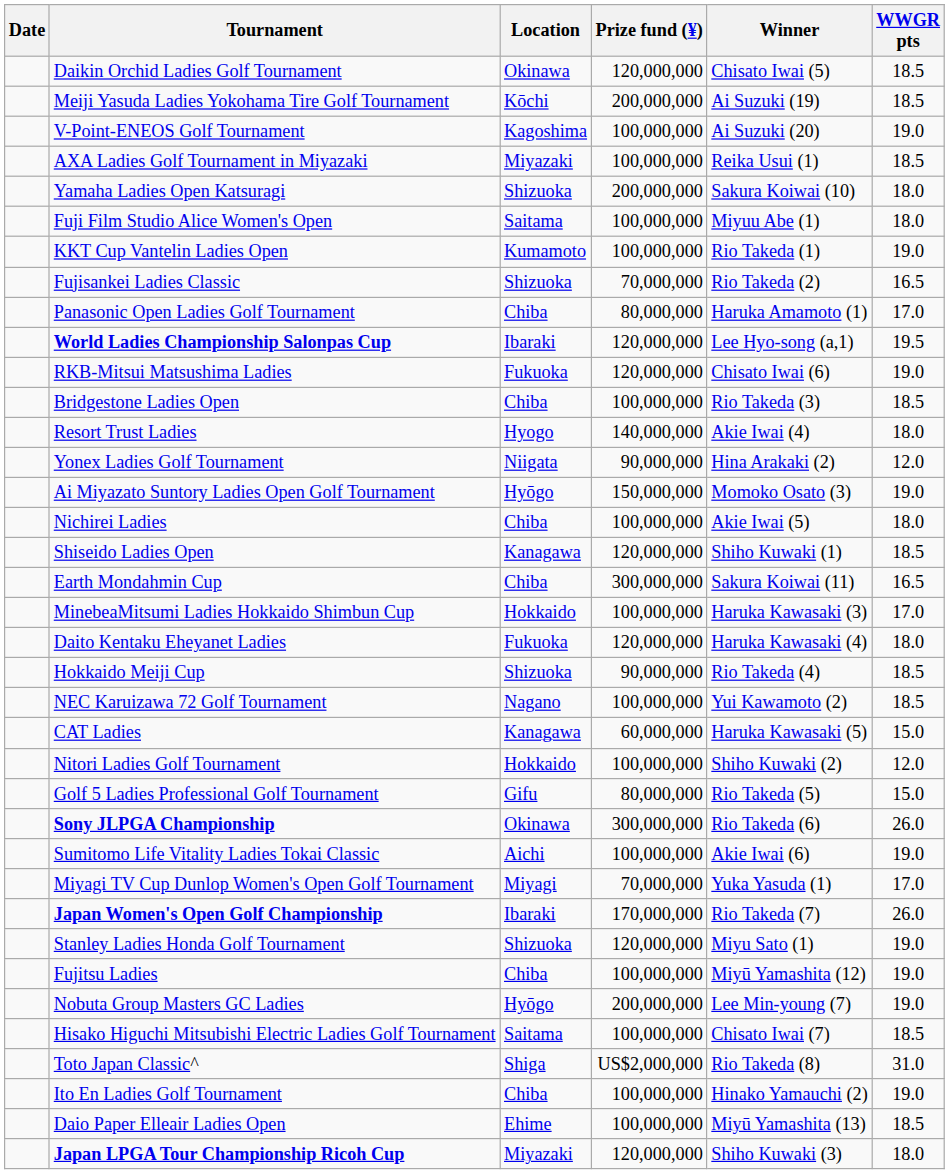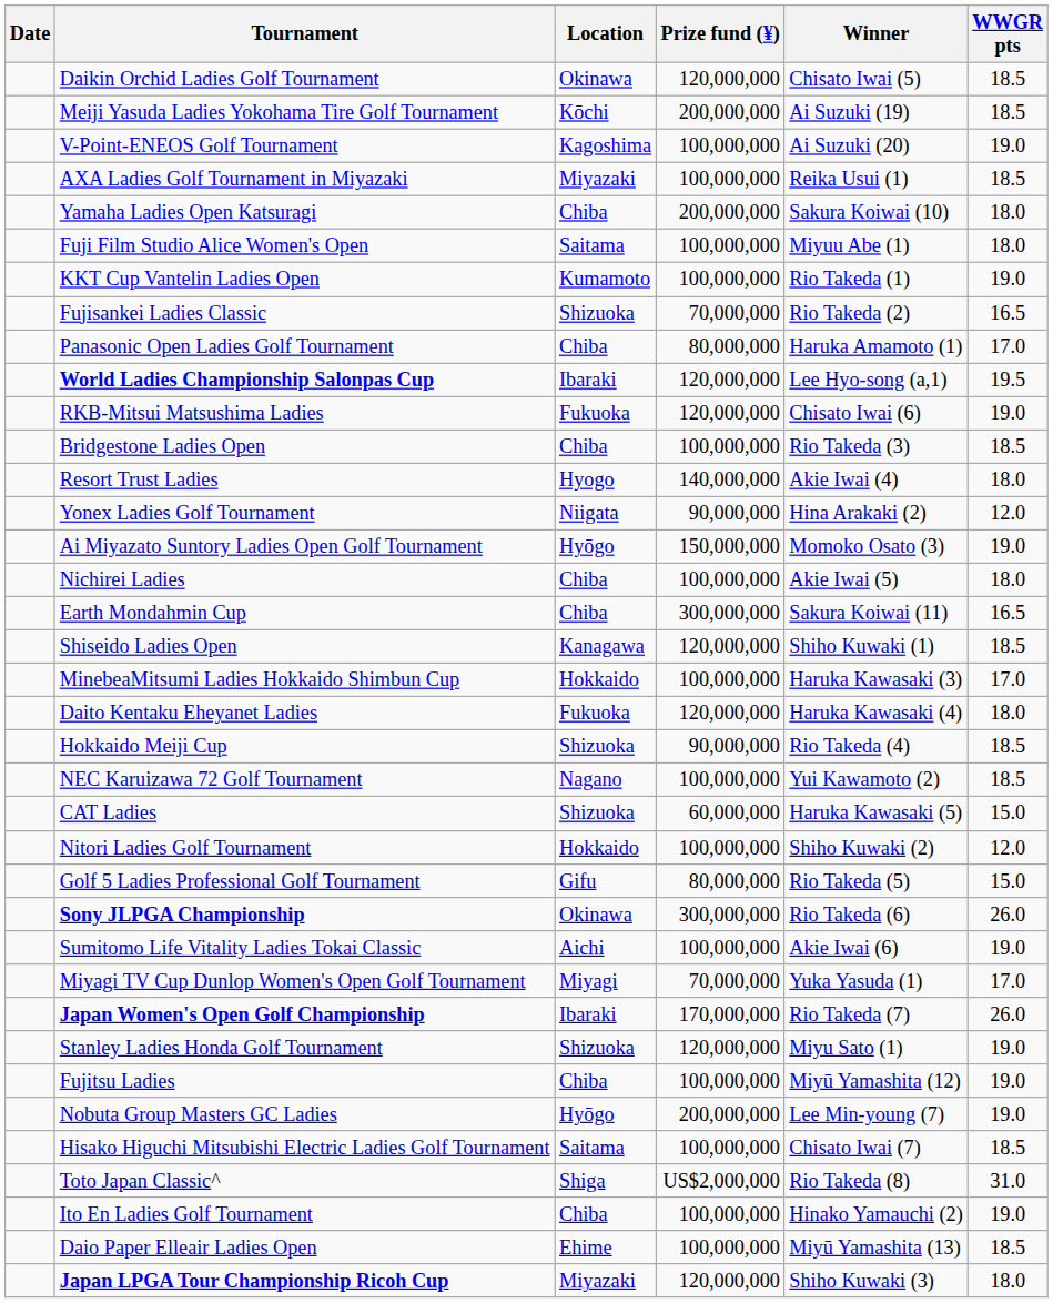 <table class="wikitable sortable" style="font-size:95%;">
 <tr>
 <th>Date</th>
 <th>Tournament</th>
 <th>Location</th>
 <th>Prize fund (<a href='#'>¥</a>)</th>
 <th>Winner</th>
 <th><a href='#'>WWGR</a><br>pts</th>
 </tr>
 <tr>
 <td></td>
 <td><a href='#'>Daikin Orchid Ladies Golf Tournament</a></td>
 <td><a href='#'>Okinawa</a></td>
 <td align=right>120,000,000</td>
 <td> <a href='#'>Chisato Iwai</a> (5)</td>
 <td align=center>18.5</td>
 </tr>
 <tr>
 <td></td>
 <td><a href='#'>Meiji Yasuda Ladies Yokohama Tire Golf Tournament</a></td>
 <td><a href='#'>Kōchi</a></td>
 <td align=right>200,000,000</td>
 <td> <a href='#'>Ai Suzuki</a> (19)</td>
 <td align=center>18.5</td>
 </tr>
 <tr>
 <td></td>
 <td><a href='#'>V-Point-ENEOS Golf Tournament</a></td>
 <td><a href='#'>Kagoshima</a></td>
 <td align=right>100,000,000</td>
 <td> <a href='#'>Ai Suzuki</a> (20)</td>
 <td align=center>19.0</td>
 </tr>
 <tr>
 <td></td>
 <td><a href='#'>AXA Ladies Golf Tournament in Miyazaki</a></td>
 <td><a href='#'>Miyazaki</a></td>
 <td align=right>100,000,000</td>
 <td> <a href='#'>Reika Usui</a> (1)</td>
 <td align=center>18.5</td>
 </tr>
 <tr>
 <td></td>
 <td><a href='#'>Yamaha Ladies Open Katsuragi</a></td>
-<td><a href='#'>Shizuoka</a></td>
+<td><a href='#'>Chiba</a></td>
 <td align=right>200,000,000</td>
 <td> <a href='#'>Sakura Koiwai</a> (10)</td>
 <td align=center>18.0</td>
 </tr>
 <tr>
 <td></td>
 <td><a href='#'>Fuji Film Studio Alice Women's Open</a></td>
 <td><a href='#'>Saitama</a></td>
 <td align=right>100,000,000</td>
 <td> <a href='#'>Miyuu Abe</a> (1)</td>
 <td align=center>18.0</td>
 </tr>
 <tr>
 <td></td>
 <td><a href='#'>KKT Cup Vantelin Ladies Open</a></td>
 <td><a href='#'>Kumamoto</a></td>
 <td align=right>100,000,000</td>
 <td> <a href='#'>Rio Takeda</a> (1)</td>
 <td align=center>19.0</td>
 </tr>
 <tr>
 <td></td>
 <td><a href='#'>Fujisankei Ladies Classic</a></td>
 <td><a href='#'>Shizuoka</a></td>
 <td align=right>70,000,000</td>
 <td> <a href='#'>Rio Takeda</a> (2)</td>
 <td align=center>16.5</td>
 </tr>
 <tr>
 <td></td>
 <td><a href='#'>Panasonic Open Ladies Golf Tournament</a></td>
 <td><a href='#'>Chiba</a></td>
 <td align=right>80,000,000</td>
 <td> <a href='#'>Haruka Amamoto</a> (1)</td>
 <td align=center>17.0</td>
 </tr>
 <tr>
 <td></td>
 <td><strong><a href='#'>World Ladies Championship Salonpas Cup</a></strong></td>
 <td><a href='#'>Ibaraki</a></td>
 <td align=right>120,000,000</td>
 <td> <a href='#'>Lee Hyo-song</a> (a,1)</td>
 <td align=center>19.5</td>
 </tr>
 <tr>
 <td></td>
 <td><a href='#'>RKB-Mitsui Matsushima Ladies</a></td>
 <td><a href='#'>Fukuoka</a></td>
 <td align=right>120,000,000</td>
 <td> <a href='#'>Chisato Iwai</a> (6)</td>
 <td align=center>19.0</td>
 </tr>
 <tr>
 <td></td>
 <td><a href='#'>Bridgestone Ladies Open</a></td>
 <td><a href='#'>Chiba</a></td>
 <td align=right>100,000,000</td>
 <td> <a href='#'>Rio Takeda</a> (3)</td>
 <td align=center>18.5</td>
 </tr>
 <tr>
 <td></td>
 <td><a href='#'>Resort Trust Ladies</a></td>
 <td><a href='#'>Hyogo</a></td>
 <td align=right>140,000,000</td>
 <td> <a href='#'>Akie Iwai</a> (4)</td>
 <td align=center>18.0</td>
 </tr>
 <tr>
 <td></td>
 <td><a href='#'>Yonex Ladies Golf Tournament</a></td>
 <td><a href='#'>Niigata</a></td>
 <td align=right>90,000,000</td>
 <td> <a href='#'>Hina Arakaki</a> (2)</td>
 <td align=center>12.0</td>
 </tr>
 <tr>
 <td></td>
 <td><a href='#'>Ai Miyazato Suntory Ladies Open Golf Tournament</a></td>
 <td><a href='#'>Hyōgo</a></td>
 <td align=right>150,000,000</td>
 <td> <a href='#'>Momoko Osato</a> (3)</td>
 <td align=center>19.0</td>
 </tr>
 <tr>
 <td></td>
 <td><a href='#'>Nichirei Ladies</a></td>
 <td><a href='#'>Chiba</a></td>
 <td align=right>100,000,000</td>
 <td> <a href='#'>Akie Iwai</a> (5)</td>
 <td align=center>18.0</td>
 </tr>
 <tr>
 <td></td>
+<td><a href='#'>Earth Mondahmin Cup</a></td>
+<td><a href='#'>Chiba</a></td>
+<td align=right>300,000,000</td>
+<td> <a href='#'>Sakura Koiwai</a> (11)</td>
+<td align=center>16.5</td>
+</tr>
+<tr>
+<td></td>
 <td><a href='#'>Shiseido Ladies Open</a></td>
 <td><a href='#'>Kanagawa</a></td>
 <td align=right>120,000,000</td>
 <td> <a href='#'>Shiho Kuwaki</a> (1)</td>
 <td align=center>18.5</td>
-</tr>
-<tr>
-<td></td>
-<td><a href='#'>Earth Mondahmin Cup</a></td>
-<td><a href='#'>Chiba</a></td>
-<td align=right>300,000,000</td>
-<td> <a href='#'>Sakura Koiwai</a> (11)</td>
-<td align=center>16.5</td>
 </tr>
 <tr>
 <td></td>
 <td><a href='#'>MinebeaMitsumi Ladies Hokkaido Shimbun Cup</a></td>
 <td><a href='#'>Hokkaido</a></td>
 <td align=right>100,000,000</td>
 <td> <a href='#'>Haruka Kawasaki</a> (3)</td>
 <td align=center>17.0</td>
 </tr>
 <tr>
 <td></td>
 <td><a href='#'>Daito Kentaku Eheyanet Ladies</a></td>
 <td><a href='#'>Fukuoka</a></td>
 <td align=right>120,000,000</td>
 <td> <a href='#'>Haruka Kawasaki</a> (4)</td>
 <td align=center>18.0</td>
 </tr>
 <tr>
 <td></td>
 <td><a href='#'>Hokkaido Meiji Cup</a></td>
 <td><a href='#'>Shizuoka</a></td>
 <td align=right>90,000,000</td>
 <td> <a href='#'>Rio Takeda</a> (4)</td>
 <td align=center>18.5</td>
 </tr>
 <tr>
 <td></td>
 <td><a href='#'>NEC Karuizawa 72 Golf Tournament</a></td>
 <td><a href='#'>Nagano</a></td>
 <td align=right>100,000,000</td>
 <td> <a href='#'>Yui Kawamoto</a> (2)</td>
 <td align=center>18.5</td>
 </tr>
 <tr>
 <td></td>
 <td><a href='#'>CAT Ladies</a></td>
-<td><a href='#'>Kanagawa</a></td>
+<td><a href='#'>Shizuoka</a></td>
 <td align=right>60,000,000</td>
 <td> <a href='#'>Haruka Kawasaki</a> (5)</td>
 <td align=center>15.0</td>
 </tr>
 <tr>
 <td></td>
 <td><a href='#'>Nitori Ladies Golf Tournament</a></td>
 <td><a href='#'>Hokkaido</a></td>
 <td align=right>100,000,000</td>
 <td> <a href='#'>Shiho Kuwaki</a> (2)</td>
 <td align=center>12.0</td>
 </tr>
 <tr>
 <td></td>
 <td><a href='#'>Golf 5 Ladies Professional Golf Tournament</a></td>
 <td><a href='#'>Gifu</a></td>
 <td align=right>80,000,000</td>
 <td> <a href='#'>Rio Takeda</a> (5)</td>
 <td align=center>15.0</td>
 </tr>
 <tr>
 <td></td>
 <td><strong><a href='#'>Sony JLPGA Championship</a></strong></td>
 <td><a href='#'>Okinawa</a></td>
 <td align=right>300,000,000</td>
 <td> <a href='#'>Rio Takeda</a> (6)</td>
 <td align=center>26.0</td>
 </tr>
 <tr>
 <td></td>
 <td><a href='#'>Sumitomo Life Vitality Ladies Tokai Classic</a></td>
 <td><a href='#'>Aichi</a></td>
 <td align=right>100,000,000</td>
 <td> <a href='#'>Akie Iwai</a> (6)</td>
 <td align=center>19.0</td>
 </tr>
 <tr>
 <td></td>
 <td><a href='#'>Miyagi TV Cup Dunlop Women's Open Golf Tournament</a></td>
 <td><a href='#'>Miyagi</a></td>
 <td align=right>70,000,000</td>
 <td> <a href='#'>Yuka Yasuda</a> (1)</td>
 <td align=center>17.0</td>
 </tr>
 <tr>
 <td></td>
 <td><strong><a href='#'>Japan Women's Open Golf Championship</a></strong></td>
 <td><a href='#'>Ibaraki</a></td>
 <td align=right>170,000,000</td>
 <td> <a href='#'>Rio Takeda</a> (7)</td>
 <td align=center>26.0</td>
 </tr>
 <tr>
 <td></td>
 <td><a href='#'>Stanley Ladies Honda Golf Tournament</a></td>
 <td><a href='#'>Shizuoka</a></td>
 <td align=right>120,000,000</td>
 <td> <a href='#'>Miyu Sato</a> (1)</td>
 <td align=center>19.0</td>
 </tr>
 <tr>
 <td></td>
 <td><a href='#'>Fujitsu Ladies</a></td>
 <td><a href='#'>Chiba</a></td>
 <td align=right>100,000,000</td>
 <td> <a href='#'>Miyū Yamashita</a> (12)</td>
 <td align=center>19.0</td>
 </tr>
 <tr>
 <td></td>
 <td><a href='#'>Nobuta Group Masters GC Ladies</a></td>
 <td><a href='#'>Hyōgo</a></td>
 <td align=right>200,000,000</td>
 <td> <a href='#'>Lee Min-young</a> (7)</td>
 <td align=center>19.0</td>
 </tr>
 <tr>
 <td></td>
 <td><a href='#'>Hisako Higuchi Mitsubishi Electric Ladies Golf Tournament</a></td>
 <td><a href='#'>Saitama</a></td>
 <td align=right>100,000,000</td>
 <td> <a href='#'>Chisato Iwai</a> (7)</td>
 <td align=center>18.5</td>
 </tr>
 <tr>
 <td></td>
 <td><a href='#'>Toto Japan Classic</a>^</td>
 <td><a href='#'>Shiga</a></td>
 <td align=right>US$2,000,000</td>
 <td> <a href='#'>Rio Takeda</a> (8)</td>
 <td align=center>31.0</td>
 </tr>
 <tr>
 <td></td>
 <td><a href='#'>Ito En Ladies Golf Tournament</a></td>
 <td><a href='#'>Chiba</a></td>
 <td align=right>100,000,000</td>
 <td> <a href='#'>Hinako Yamauchi</a> (2)</td>
 <td align=center>19.0</td>
 </tr>
 <tr>
 <td></td>
 <td><a href='#'>Daio Paper Elleair Ladies Open</a></td>
 <td><a href='#'>Ehime</a></td>
 <td align=right>100,000,000</td>
 <td> <a href='#'>Miyū Yamashita</a> (13)</td>
 <td align=center>18.5</td>
 </tr>
 <tr>
 <td></td>
 <td><strong><a href='#'>Japan LPGA Tour Championship Ricoh Cup</a></strong></td>
 <td><a href='#'>Miyazaki</a></td>
 <td align=right>120,000,000</td>
 <td><a href='#'>Shiho Kuwaki</a> (3)</td>
 <td align=center>18.0</td>
 </tr>
 </table>
